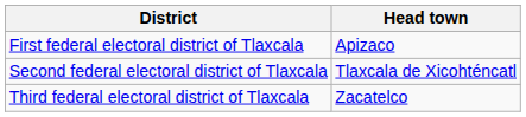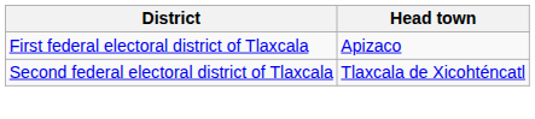 <table class="wikitable" border="1">
 <tr style="background:#efefef;">
 <th><strong>District</strong></th>
 <th><strong>Head town</strong></th>
 </tr>
 <tr>
 <td><a href='#'>First federal electoral district of Tlaxcala</a></td>
 <td><a href='#'>Apizaco</a></td>
 </tr>
 <tr>
 <td><a href='#'>Second federal electoral district of Tlaxcala</a></td>
 <td><a href='#'>Tlaxcala de Xicohténcatl</a></td>
 </tr>
-<tr>
-<td><a href='#'>Third federal electoral district of Tlaxcala</a></td>
-<td><a href='#'>Zacatelco</a></td>
-</tr>
 </table>
